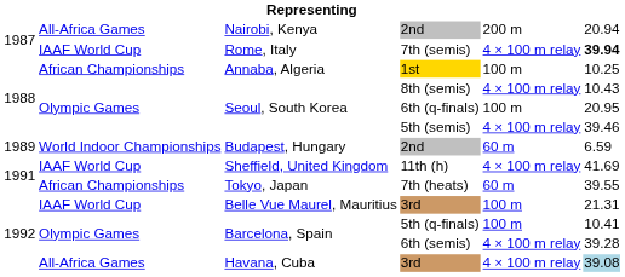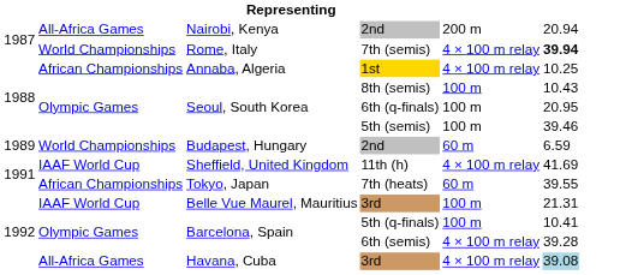 <table>
 <tr>
 <th colspan="6">Representing </th>
 </tr>
 <tr>
 <td rowspan=2>1987</td>
 <td><a href='#'>All-Africa Games</a></td>
 <td><a href='#'>Nairobi</a>, Kenya</td>
 <td bgcolor=silver>2nd</td>
 <td>200 m</td>
 <td>20.94</td>
 </tr>
 <tr>
-<td><a href='#'>IAAF World Cup</a></td>
+<td><a href='#'>World Championships</a></td>
 <td><a href='#'>Rome</a>, Italy</td>
 <td>7th (semis)</td>
 <td><a href='#'>4 × 100 m relay</a></td>
 <td><strong>39.94</strong></td>
 </tr>
 <tr>
 <td rowspan=4>1988</td>
 <td><a href='#'>African Championships</a></td>
 <td><a href='#'>Annaba</a>, Algeria</td>
 <td bgcolor=gold>1st</td>
-<td>100 m</td>
+<td><a href='#'>4 × 100 m relay</a></td>
 <td>10.25</td>
 </tr>
 <tr>
 <td rowspan=3><a href='#'>Olympic Games</a></td>
 <td rowspan=3><a href='#'>Seoul</a>, South Korea</td>
 <td>8th (semis)</td>
-<td><a href='#'>4 × 100 m relay</a></td>
+<td><a href='#'>100 m</a></td>
 <td>10.43</td>
 </tr>
 <tr>
 <td>6th (q-finals)</td>
 <td>100 m</td>
 <td>20.95</td>
 </tr>
 <tr>
 <td>5th (semis)</td>
-<td><a href='#'>4 × 100 m relay</a></td>
+<td>100 m</td>
 <td>39.46</td>
 </tr>
 <tr>
 <td>1989</td>
-<td><a href='#'>World Indoor Championships</a></td>
+<td><a href='#'>World Championships</a></td>
 <td><a href='#'>Budapest</a>, Hungary</td>
 <td bgcolor=silver>2nd</td>
 <td><a href='#'>60 m</a></td>
 <td>6.59</td>
 </tr>
 <tr>
 <td rowspan=2>1991</td>
 <td><a href='#'>IAAF World Cup</a></td>
 <td><a href='#'>Sheffield, United Kingdom</a></td>
 <td>11th (h)</td>
 <td><a href='#'>4 × 100 m relay</a></td>
 <td>41.69</td>
 </tr>
 <tr>
 <td><a href='#'>African Championships</a></td>
 <td><a href='#'>Tokyo</a>, Japan</td>
 <td>7th (heats)</td>
 <td><a href='#'>60 m</a></td>
 <td>39.55</td>
 </tr>
 <tr>
 <td rowspan=4>1992</td>
 <td><a href='#'>IAAF World Cup</a></td>
 <td><a href='#'>Belle Vue Maurel</a>, Mauritius</td>
 <td bgcolor=cc9966>3rd</td>
 <td><a href='#'>100 m</a></td>
 <td>21.31</td>
 </tr>
 <tr>
 <td rowspan=2><a href='#'>Olympic Games</a></td>
 <td rowspan=2><a href='#'>Barcelona</a>, Spain</td>
 <td>5th (q-finals)</td>
 <td><a href='#'>100 m</a></td>
 <td>10.41</td>
 </tr>
 <tr>
 <td>6th (semis)</td>
 <td><a href='#'>4 × 100 m relay</a></td>
 <td>39.28</td>
 </tr>
 <tr>
 <td><a href='#'>All-Africa Games</a></td>
 <td><a href='#'>Havana</a>, Cuba</td>
 <td bgcolor=cc9966>3rd</td>
 <td><a href='#'>4 × 100 m relay</a></td>
 <td style="background: lightblue;">39.08</td>
 </tr>
 </table>
